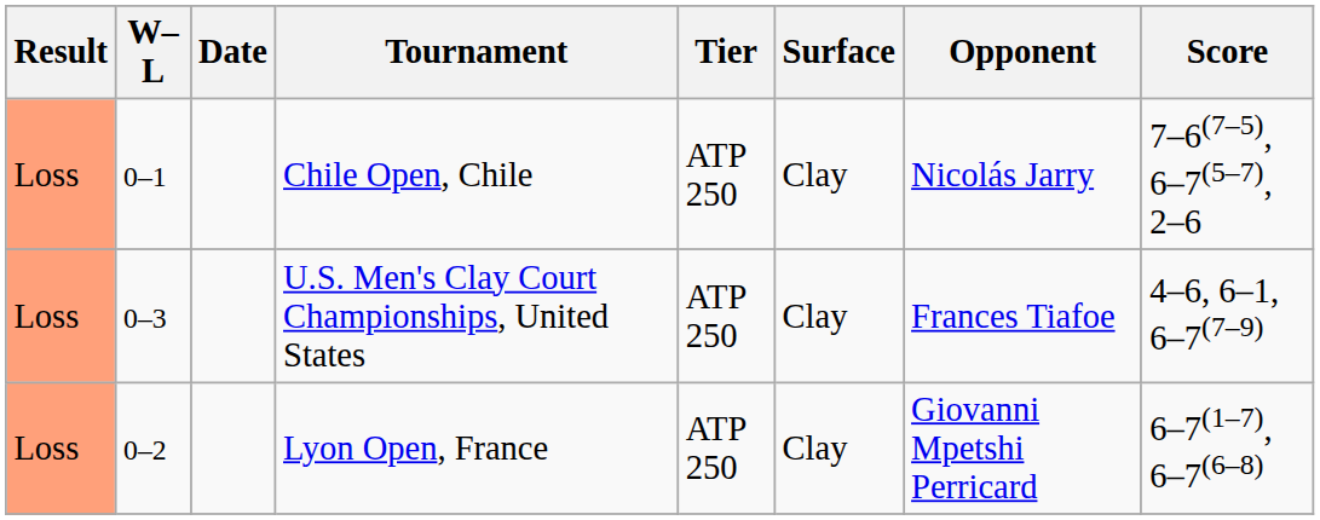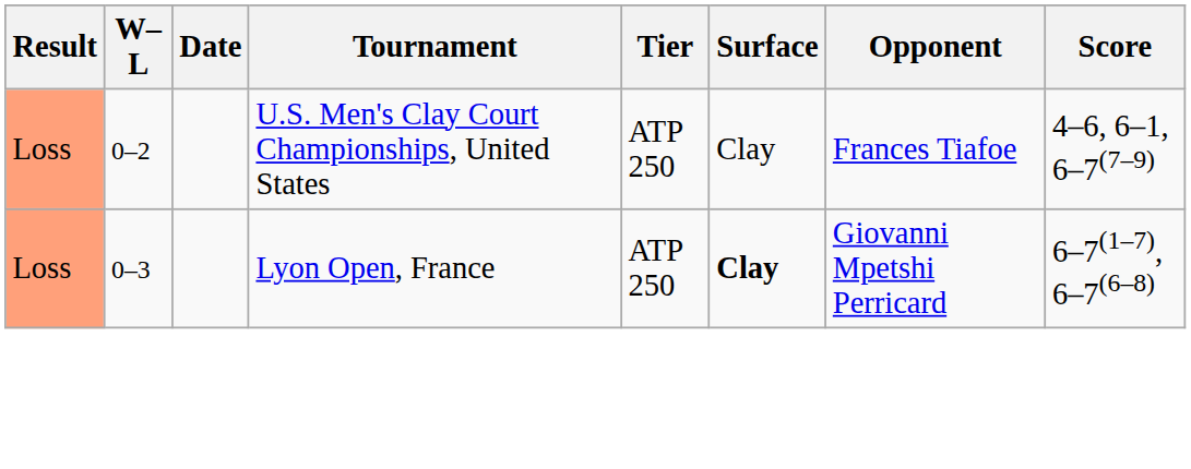 <table class="sortable wikitable">
 <tr>
 <th>Result</th>
 <th class="unsortable">W–L</th>
 <th>Date</th>
 <th>Tournament</th>
 <th>Tier</th>
 <th>Surface</th>
 <th>Opponent</th>
 <th class=unsortable>Score</th>
 </tr>
 <tr>
 <td bgcolor=ffa07a>Loss</td>
-<td><small>0–1</small></td>
-<td><a href='#'></a></td>
-<td><a href='#'>Chile Open</a>, Chile</td>
-<td>ATP 250</td>
-<td>Clay</td>
-<td> <a href='#'>Nicolás Jarry</a></td>
-<td>7–6<sup>(7–5)</sup>, 6–7<sup>(5–7)</sup>, 2–6</td>
-</tr>
-<tr>
-<td bgcolor=ffa07a>Loss</td>
-<td><small>0–3</small></td>
+<td><small>0–2</small></td>
 <td><a href='#'></a></td>
 <td><a href='#'>U.S. Men's Clay Court Championships</a>, United States</td>
 <td>ATP 250</td>
 <td>Clay</td>
 <td> <a href='#'>Frances Tiafoe</a></td>
 <td>4–6, 6–1, 6–7<sup>(7–9)</sup></td>
 </tr>
 <tr>
 <td bgcolor=ffa07a>Loss</td>
-<td><small>0–2</small></td>
+<td><small>0–3</small></td>
 <td><a href='#'></a></td>
 <td><a href='#'>Lyon Open</a>, France</td>
 <td>ATP 250</td>
-<td>Clay</td>
+<td><strong>Clay</strong></td>
 <td> <a href='#'>Giovanni Mpetshi Perricard</a></td>
 <td>6–7<sup>(1–7)</sup>, 6–7<sup>(6–8)</sup></td>
 </tr>
 </table>
